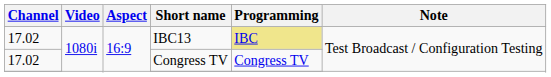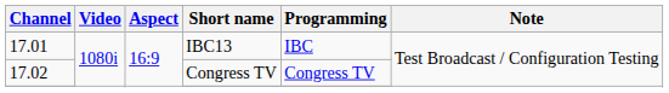 <table class="wikitable">
 <tr>
 <th><a href='#'>Channel</a></th>
 <th><a href='#'>Video</a></th>
 <th><a href='#'>Aspect</a></th>
 <th>Short name</th>
 <th>Programming</th>
 <th>Note</th>
 </tr>
 <tr>
-<td>17.02</td>
+<td>17.01</td>
 <td rowspan="3"><a href='#'>1080i</a></td>
 <td rowspan="3"><a href='#'>16:9</a></td>
 <td>IBC13</td>
-<td style="background: khaki;"><a href='#'>IBC</a> </td>
+<td><a href='#'>IBC</a> </td>
 <td rowspan="3">Test Broadcast / Configuration Testing</td>
 </tr>
 <tr>
 <td>17.02</td>
 <td>Congress TV</td>
 <td><a href='#'>Congress TV</a></td>
 </tr>
 <tr>
 </tr>
 </table>
